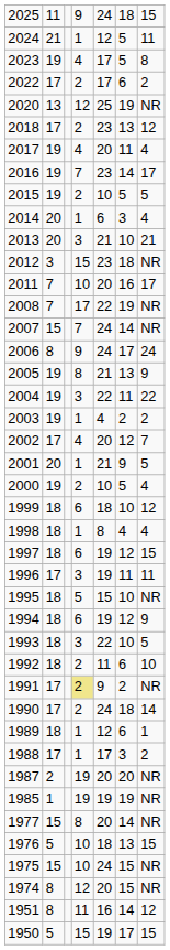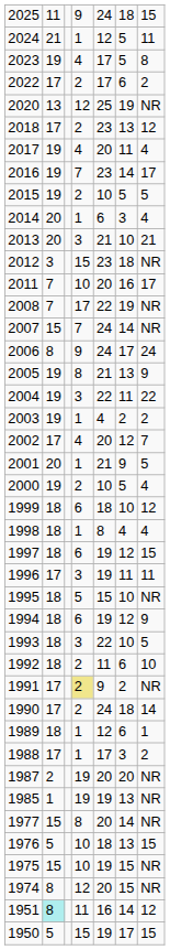 <table class="wikitable sortable">
 <tr>
 <td>2025</td>
 <td>11</td>
 <td></td>
 <td>9</td>
 <td>24</td>
 <td>18</td>
 <td>15</td>
 </tr>
 <tr>
 <td>2024</td>
 <td>21</td>
 <td></td>
 <td>1</td>
 <td>12</td>
 <td>5</td>
 <td>11</td>
 </tr>
 <tr>
 <td>2023</td>
 <td>19</td>
 <td></td>
 <td>4</td>
 <td>17</td>
 <td>5</td>
 <td>8</td>
 </tr>
 <tr>
 <td>2022</td>
 <td>17</td>
 <td></td>
 <td>2</td>
 <td>17</td>
 <td>6</td>
 <td>2</td>
 </tr>
 <tr>
 <td>2020</td>
 <td>13</td>
 <td></td>
 <td>12</td>
 <td>25</td>
 <td>19</td>
 <td>NR</td>
 </tr>
 <tr>
 <td>2018</td>
 <td>17</td>
 <td></td>
 <td>2</td>
 <td>23</td>
 <td>13</td>
 <td>12</td>
 </tr>
 <tr>
 <td>2017</td>
 <td>19</td>
 <td></td>
 <td>4</td>
 <td>20</td>
 <td>11</td>
 <td>4</td>
 </tr>
 <tr>
 <td>2016</td>
 <td>19</td>
 <td></td>
 <td>7</td>
 <td>23</td>
 <td>14</td>
 <td>17</td>
 </tr>
 <tr>
 <td>2015</td>
 <td>19</td>
 <td></td>
 <td>2</td>
 <td>10</td>
 <td>5</td>
 <td>5</td>
 </tr>
 <tr>
 <td>2014</td>
 <td>20</td>
 <td></td>
 <td>1</td>
 <td>6</td>
 <td>3</td>
 <td>4</td>
 </tr>
 <tr>
 <td>2013</td>
 <td>20</td>
 <td></td>
 <td>3</td>
 <td>21</td>
 <td>10</td>
 <td>21</td>
 </tr>
 <tr>
 <td>2012</td>
 <td>3</td>
 <td></td>
 <td>15</td>
 <td>23</td>
 <td>18</td>
 <td>NR</td>
 </tr>
 <tr>
 <td>2011</td>
 <td>7</td>
 <td></td>
 <td>10</td>
 <td>20</td>
 <td>16</td>
 <td>17</td>
 </tr>
 <tr>
 <td>2008</td>
 <td>7</td>
 <td></td>
 <td>17</td>
 <td>22</td>
 <td>19</td>
 <td>NR</td>
 </tr>
 <tr>
 <td>2007</td>
 <td>15</td>
 <td></td>
 <td>7</td>
 <td>24</td>
 <td>14</td>
 <td>NR</td>
 </tr>
 <tr>
 <td>2006</td>
 <td>8</td>
 <td></td>
 <td>9</td>
 <td>24</td>
 <td>17</td>
 <td>24</td>
 </tr>
 <tr>
 <td>2005</td>
 <td>19</td>
 <td></td>
 <td>8</td>
 <td>21</td>
 <td>13</td>
 <td>9</td>
 </tr>
 <tr>
 <td>2004</td>
 <td>19</td>
 <td></td>
 <td>3</td>
 <td>22</td>
 <td>11</td>
 <td>22</td>
 </tr>
 <tr>
 <td>2003</td>
 <td>19</td>
 <td></td>
 <td>1</td>
 <td>4</td>
 <td>2</td>
 <td>2</td>
 </tr>
 <tr>
 <td>2002</td>
 <td>17</td>
 <td></td>
 <td>4</td>
 <td>20</td>
 <td>12</td>
 <td>7</td>
 </tr>
 <tr>
 <td>2001</td>
 <td>20</td>
 <td></td>
 <td>1</td>
 <td>21</td>
 <td>9</td>
 <td>5</td>
 </tr>
 <tr>
 <td>2000</td>
 <td>19</td>
 <td></td>
 <td>2</td>
 <td>10</td>
 <td>5</td>
 <td>4</td>
 </tr>
 <tr>
 <td>1999</td>
 <td>18</td>
 <td></td>
 <td>6</td>
 <td>18</td>
 <td>10</td>
 <td>12</td>
 </tr>
 <tr>
 <td>1998</td>
 <td>18</td>
 <td></td>
 <td>1</td>
 <td>8</td>
 <td>4</td>
 <td>4</td>
 </tr>
 <tr>
 <td>1997</td>
 <td>18</td>
 <td></td>
 <td>6</td>
 <td>19</td>
 <td>12</td>
 <td>15</td>
 </tr>
 <tr>
 <td>1996</td>
 <td>17</td>
 <td></td>
 <td>3</td>
 <td>19</td>
 <td>11</td>
 <td>11</td>
 </tr>
 <tr>
 <td>1995</td>
 <td>18</td>
 <td></td>
 <td>5</td>
 <td>15</td>
 <td>10</td>
 <td>NR</td>
 </tr>
 <tr>
 <td>1994</td>
 <td>18</td>
 <td></td>
 <td>6</td>
 <td>19</td>
 <td>12</td>
 <td>9</td>
 </tr>
 <tr>
 <td>1993</td>
 <td>18</td>
 <td></td>
 <td>3</td>
 <td>22</td>
 <td>10</td>
 <td>5</td>
 </tr>
 <tr>
 <td>1992</td>
 <td>18</td>
 <td></td>
 <td>2</td>
 <td>11</td>
 <td>6</td>
 <td>10</td>
 </tr>
 <tr>
 <td>1991</td>
 <td>17</td>
 <td></td>
 <td style="background: khaki;">2</td>
 <td>9</td>
 <td>2</td>
 <td>NR</td>
 </tr>
 <tr>
 <td>1990</td>
 <td>17</td>
 <td></td>
 <td>2</td>
 <td>24</td>
 <td>18</td>
 <td>14</td>
 </tr>
 <tr>
 <td>1989</td>
 <td>18</td>
 <td></td>
 <td>1</td>
 <td>12</td>
 <td>6</td>
 <td>1</td>
 </tr>
 <tr>
 <td>1988</td>
 <td>17</td>
 <td></td>
 <td>1</td>
 <td>17</td>
 <td>3</td>
 <td>2</td>
 </tr>
 <tr>
 <td>1987</td>
 <td>2</td>
 <td></td>
 <td>19</td>
 <td>20</td>
 <td>20</td>
 <td>NR</td>
 </tr>
 <tr>
 <td>1985</td>
 <td>1</td>
 <td></td>
 <td>19</td>
 <td>19</td>
-<td>19</td>
+<td>13</td>
 <td>NR</td>
 </tr>
 <tr>
 <td>1977</td>
 <td>15</td>
 <td></td>
 <td>8</td>
 <td>20</td>
 <td>14</td>
 <td>NR</td>
 </tr>
 <tr>
 <td>1976</td>
 <td>5</td>
 <td></td>
 <td>10</td>
 <td>18</td>
 <td>13</td>
 <td>15</td>
 </tr>
 <tr>
 <td>1975</td>
 <td>15</td>
 <td></td>
 <td>10</td>
-<td>24</td>
+<td>19</td>
 <td>15</td>
 <td>NR</td>
 </tr>
 <tr>
 <td>1974</td>
 <td>8</td>
 <td></td>
 <td>12</td>
 <td>20</td>
 <td>15</td>
 <td>NR</td>
 </tr>
 <tr>
 <td>1951</td>
-<td>8</td>
+<td style="background: paleturquoise;">8</td>
 <td></td>
 <td>11</td>
 <td>16</td>
 <td>14</td>
 <td>12</td>
 </tr>
 <tr>
 <td>1950</td>
 <td>5</td>
 <td></td>
 <td>15</td>
 <td>19</td>
 <td>17</td>
 <td>15</td>
 </tr>
 </table>
